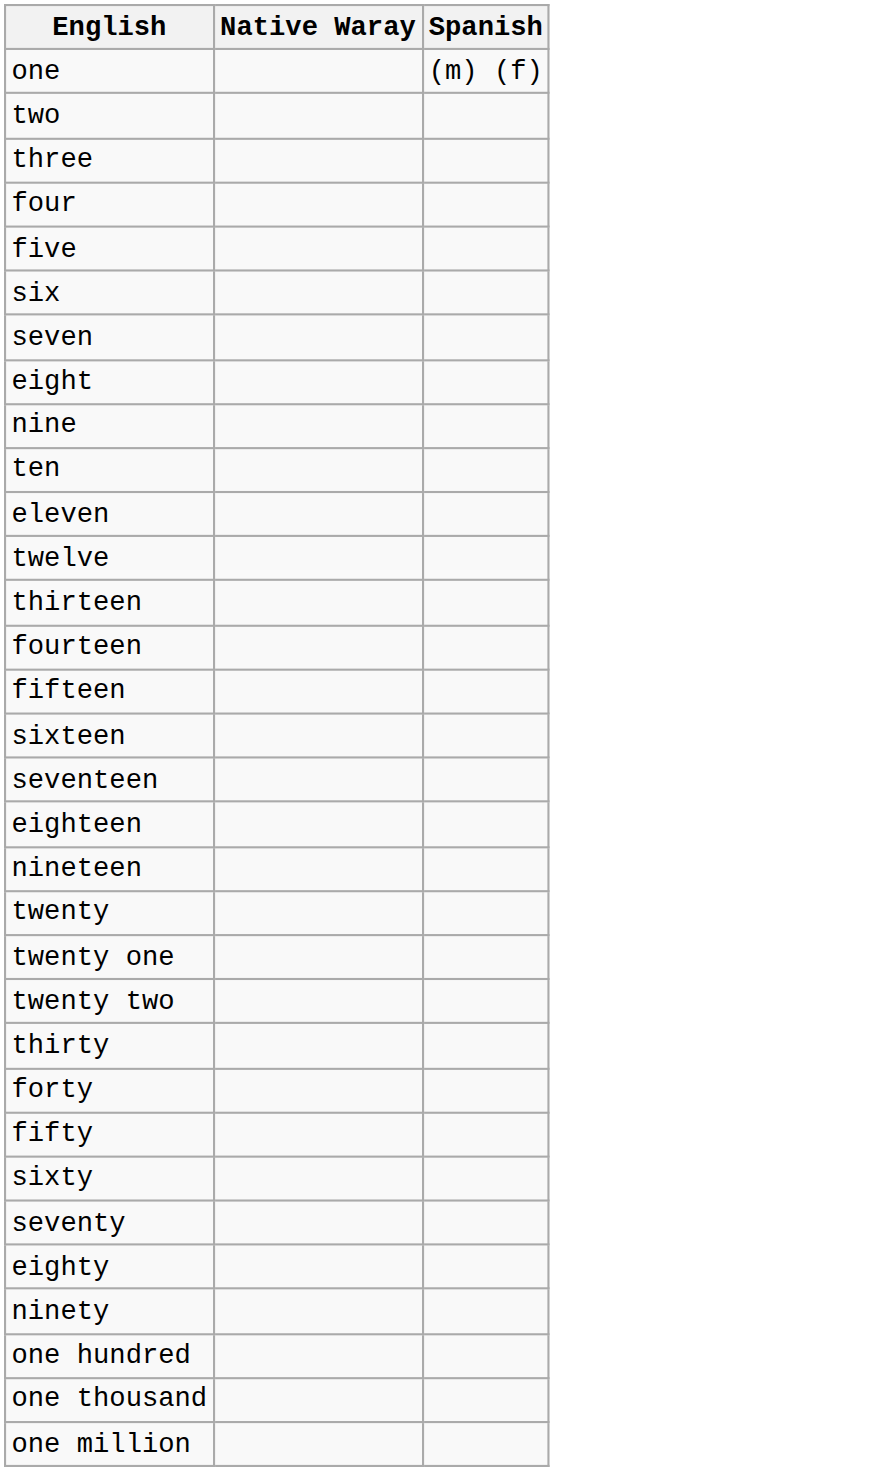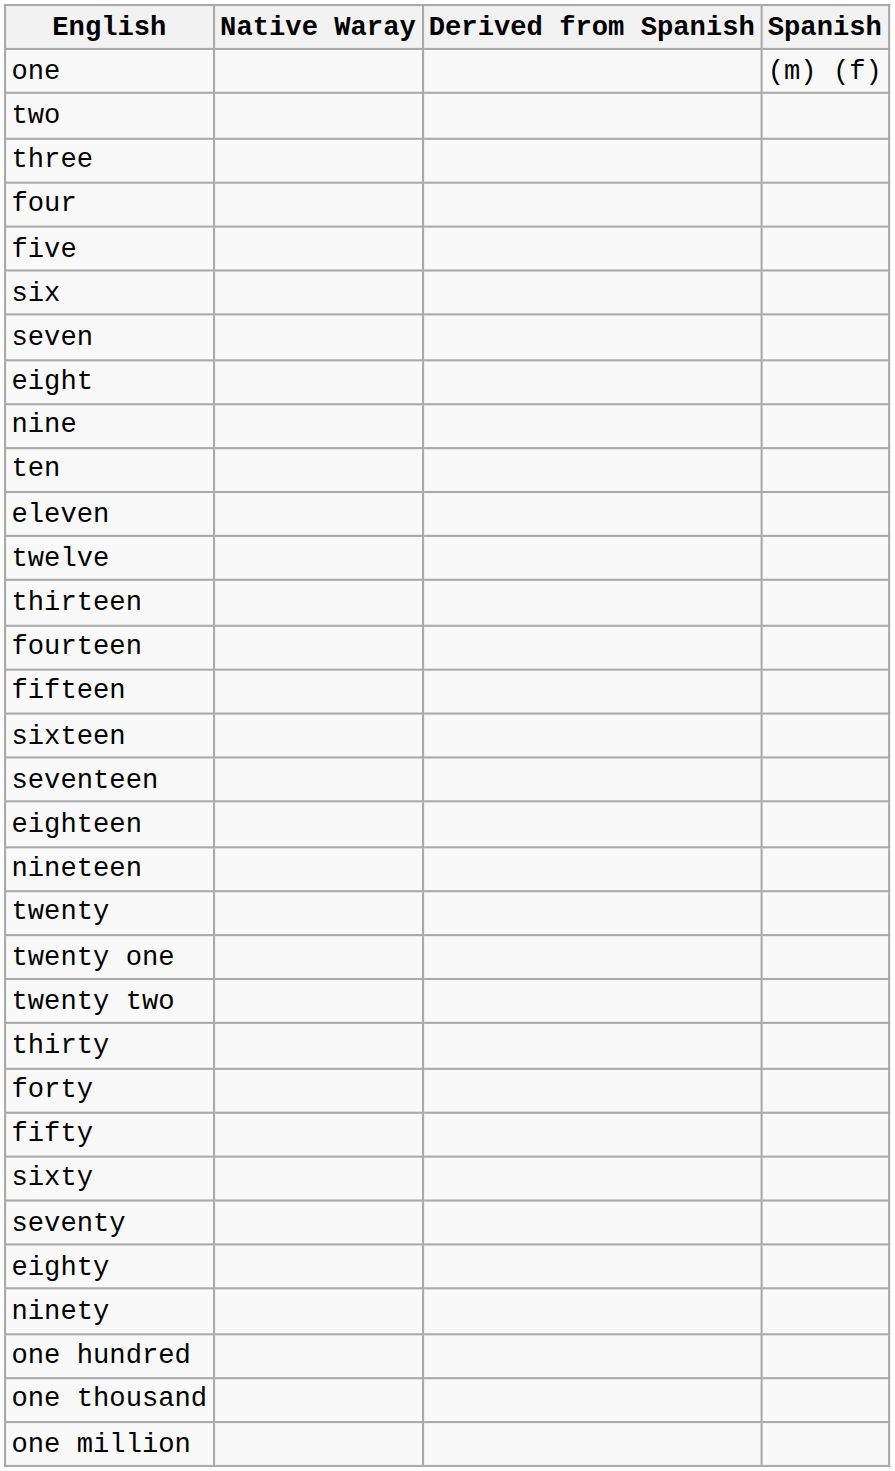 <table class="wikitable" "border=1">
 <tr>
 <th>English</th>
 <th>Native Waray</th>
+<th>Derived from Spanish</th>
 <th>Spanish</th>
 </tr>
 <tr>
 <td>one</td>
+<td></td>
 <td></td>
 <td> (m)  (f)</td>
 </tr>
 <tr>
 <td>two</td>
 <td></td>
 <td></td>
+<td></td>
 </tr>
 <tr>
 <td>three</td>
+<td></td>
 <td></td>
 <td></td>
 </tr>
 <tr>
 <td>four</td>
 <td></td>
 <td></td>
+<td></td>
 </tr>
 <tr>
 <td>five</td>
+<td></td>
 <td></td>
 <td></td>
 </tr>
 <tr>
 <td>six</td>
 <td></td>
 <td></td>
+<td></td>
 </tr>
 <tr>
 <td>seven</td>
+<td></td>
 <td></td>
 <td></td>
 </tr>
 <tr>
 <td>eight</td>
 <td></td>
 <td></td>
+<td></td>
 </tr>
 <tr>
 <td>nine</td>
+<td></td>
 <td></td>
 <td></td>
 </tr>
 <tr>
 <td>ten</td>
 <td></td>
 <td></td>
+<td></td>
 </tr>
 <tr>
 <td>eleven</td>
+<td></td>
 <td></td>
 <td></td>
 </tr>
 <tr>
 <td>twelve</td>
 <td></td>
 <td></td>
+<td></td>
 </tr>
 <tr>
 <td>thirteen</td>
+<td></td>
 <td></td>
 <td></td>
 </tr>
 <tr>
 <td>fourteen</td>
 <td></td>
 <td></td>
+<td></td>
 </tr>
 <tr>
 <td>fifteen</td>
+<td></td>
 <td></td>
 <td></td>
 </tr>
 <tr>
 <td>sixteen</td>
 <td></td>
 <td></td>
+<td></td>
 </tr>
 <tr>
 <td>seventeen</td>
+<td></td>
 <td></td>
 <td></td>
 </tr>
 <tr>
 <td>eighteen</td>
 <td></td>
 <td></td>
+<td></td>
 </tr>
 <tr>
 <td>nineteen</td>
+<td></td>
 <td></td>
 <td></td>
 </tr>
 <tr>
 <td>twenty</td>
 <td></td>
 <td></td>
+<td></td>
 </tr>
 <tr>
 <td>twenty one</td>
+<td></td>
 <td></td>
 <td></td>
 </tr>
 <tr>
 <td>twenty two</td>
 <td></td>
 <td></td>
+<td></td>
 </tr>
 <tr>
 <td>thirty</td>
+<td></td>
 <td></td>
 <td></td>
 </tr>
 <tr>
 <td>forty</td>
 <td></td>
 <td></td>
+<td></td>
 </tr>
 <tr>
 <td>fifty</td>
+<td></td>
 <td></td>
 <td></td>
 </tr>
 <tr>
 <td>sixty</td>
 <td></td>
 <td></td>
+<td></td>
 </tr>
 <tr>
 <td>seventy</td>
+<td></td>
 <td></td>
 <td></td>
 </tr>
 <tr>
 <td>eighty</td>
 <td></td>
 <td></td>
+<td></td>
 </tr>
 <tr>
 <td>ninety</td>
+<td></td>
 <td></td>
 <td></td>
 </tr>
 <tr>
 <td>one hundred</td>
 <td></td>
 <td></td>
+<td></td>
 </tr>
 <tr>
 <td>one thousand</td>
+<td></td>
 <td></td>
 <td></td>
 </tr>
 <tr>
 <td>one million</td>
 <td></td>
 <td></td>
+<td></td>
 </tr>
 </table>
